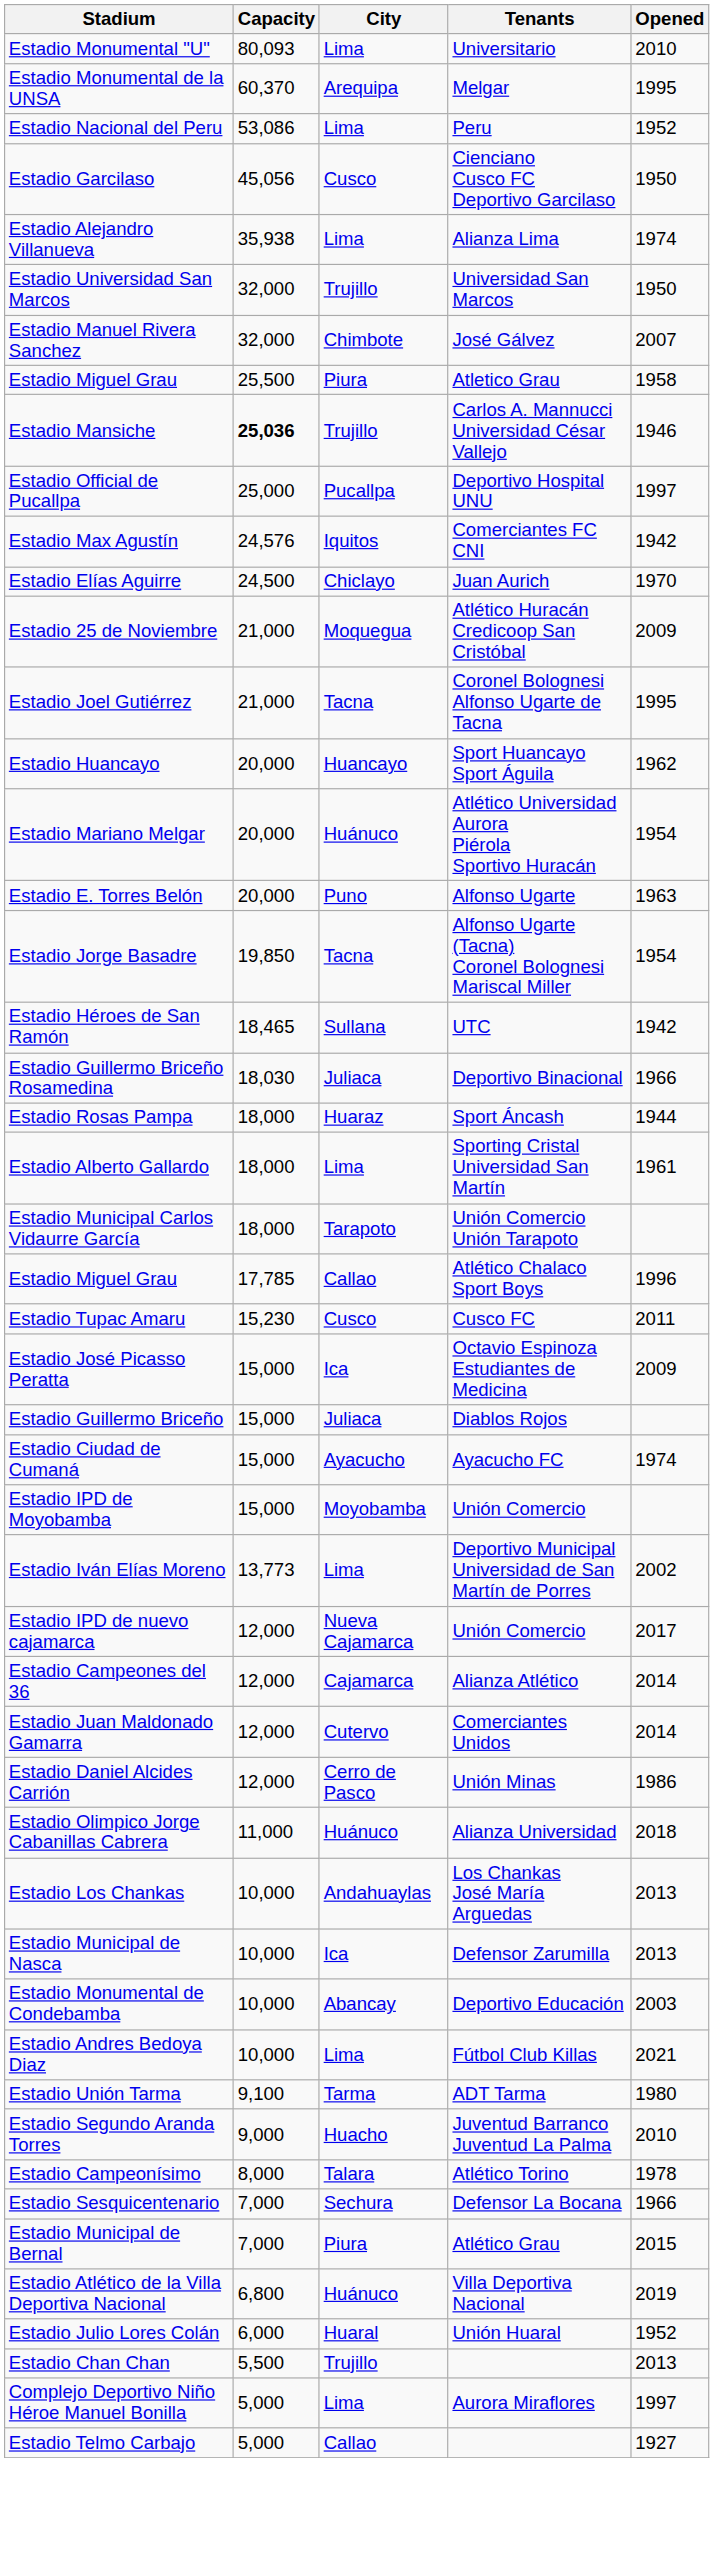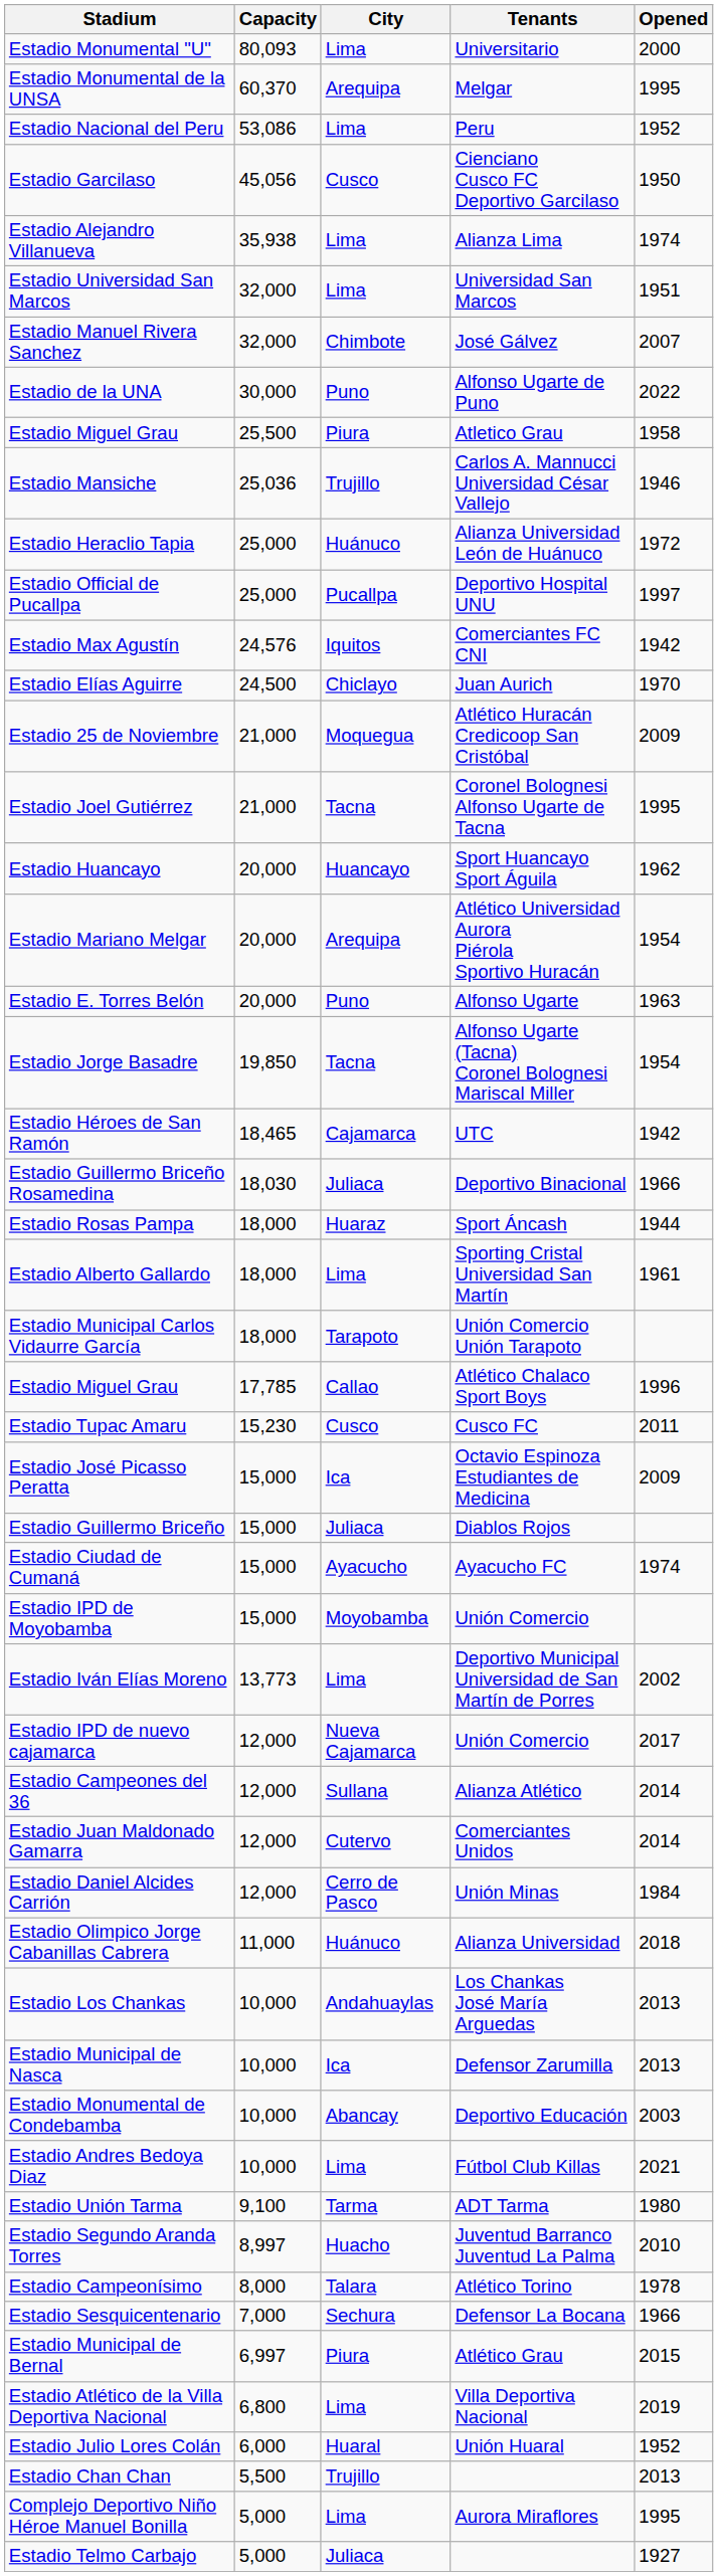 <table class="wikitable sortable">
 <tr>
 <th>Stadium</th>
 <th>Capacity</th>
 <th>City</th>
 <th>Tenants</th>
 <th>Opened</th>
 </tr>
 <tr>
 <td><a href='#'>Estadio Monumental "U"</a></td>
 <td>80,093</td>
 <td><a href='#'>Lima</a></td>
 <td><a href='#'>Universitario</a></td>
-<td>2010</td>
+<td>2000</td>
 </tr>
 <tr>
 <td><a href='#'>Estadio Monumental de la UNSA</a></td>
 <td>60,370</td>
 <td><a href='#'>Arequipa</a></td>
 <td><a href='#'>Melgar</a></td>
 <td>1995</td>
 </tr>
 <tr>
 <td><a href='#'>Estadio Nacional del Peru</a></td>
 <td>53,086</td>
 <td><a href='#'>Lima</a></td>
 <td><a href='#'>Peru</a></td>
 <td>1952</td>
 </tr>
 <tr>
 <td><a href='#'>Estadio Garcilaso</a></td>
 <td>45,056</td>
 <td><a href='#'>Cusco</a></td>
 <td><a href='#'>Cienciano</a><br><a href='#'>Cusco FC</a><br><a href='#'>Deportivo Garcilaso</a></td>
 <td>1950</td>
 </tr>
 <tr>
 <td><a href='#'>Estadio Alejandro Villanueva</a></td>
 <td>35,938</td>
 <td><a href='#'>Lima</a></td>
 <td><a href='#'>Alianza Lima</a></td>
 <td>1974</td>
 </tr>
 <tr>
 <td><a href='#'>Estadio Universidad San Marcos</a></td>
 <td>32,000</td>
-<td><a href='#'>Trujillo</a></td>
+<td><a href='#'>Lima</a></td>
 <td><a href='#'>Universidad San Marcos</a></td>
-<td>1950</td>
+<td>1951</td>
 </tr>
 <tr>
 <td><a href='#'>Estadio Manuel Rivera Sanchez</a></td>
 <td>32,000</td>
 <td><a href='#'>Chimbote</a></td>
 <td><a href='#'>José Gálvez</a></td>
 <td>2007</td>
+</tr>
+<tr>
+<td><a href='#'>Estadio de la UNA</a></td>
+<td>30,000</td>
+<td><a href='#'>Puno</a></td>
+<td><a href='#'>Alfonso Ugarte de Puno</a></td>
+<td>2022</td>
 </tr>
 <tr>
 <td><a href='#'>Estadio Miguel Grau</a></td>
 <td>25,500</td>
 <td><a href='#'>Piura</a></td>
 <td><a href='#'>Atletico Grau</a></td>
 <td>1958</td>
 </tr>
 <tr>
 <td><a href='#'>Estadio Mansiche</a></td>
-<td><strong>25,036</strong></td>
+<td>25,036</td>
 <td><a href='#'>Trujillo</a></td>
 <td><a href='#'>Carlos A. Mannucci</a><br><a href='#'>Universidad César Vallejo</a></td>
 <td>1946</td>
+</tr>
+<tr>
+<td><a href='#'>Estadio Heraclio Tapia</a></td>
+<td>25,000</td>
+<td><a href='#'>Huánuco</a></td>
+<td><a href='#'>Alianza Universidad</a> <br><a href='#'>León de Huánuco</a></td>
+<td>1972</td>
 </tr>
 <tr>
 <td><a href='#'>Estadio Official de Pucallpa</a></td>
 <td>25,000</td>
 <td><a href='#'>Pucallpa</a></td>
 <td><a href='#'>Deportivo Hospital</a><br><a href='#'>UNU</a></td>
 <td>1997</td>
 </tr>
 <tr>
 <td><a href='#'>Estadio Max Agustín</a></td>
 <td>24,576</td>
 <td><a href='#'>Iquitos</a></td>
 <td><a href='#'>Comerciantes FC</a><br><a href='#'>CNI</a></td>
 <td>1942</td>
 </tr>
 <tr>
 <td><a href='#'>Estadio Elías Aguirre</a></td>
 <td>24,500</td>
 <td><a href='#'>Chiclayo</a></td>
 <td><a href='#'>Juan Aurich</a></td>
 <td>1970</td>
 </tr>
 <tr>
 <td><a href='#'>Estadio 25 de Noviembre</a></td>
 <td>21,000</td>
 <td><a href='#'>Moquegua</a></td>
 <td><a href='#'>Atlético Huracán</a><br><a href='#'>Credicoop San Cristóbal</a></td>
 <td>2009</td>
 </tr>
 <tr>
 <td><a href='#'>Estadio Joel Gutiérrez</a></td>
 <td>21,000</td>
 <td><a href='#'>Tacna</a></td>
 <td><a href='#'>Coronel Bolognesi</a><br><a href='#'>Alfonso Ugarte de Tacna</a></td>
 <td>1995</td>
 </tr>
 <tr>
 <td><a href='#'>Estadio Huancayo</a></td>
 <td>20,000</td>
 <td><a href='#'>Huancayo</a></td>
 <td><a href='#'>Sport Huancayo</a><br><a href='#'>Sport Águila</a></td>
 <td>1962</td>
 </tr>
 <tr>
 <td><a href='#'>Estadio Mariano Melgar</a></td>
 <td>20,000</td>
-<td><a href='#'>Huánuco</a></td>
+<td><a href='#'>Arequipa</a></td>
 <td><a href='#'>Atlético Universidad</a><br><a href='#'>Aurora</a><br><a href='#'>Piérola</a><br><a href='#'>Sportivo Huracán</a></td>
 <td>1954</td>
 </tr>
 <tr>
 <td><a href='#'>Estadio E. Torres Belón</a></td>
 <td>20,000</td>
 <td><a href='#'>Puno</a></td>
 <td><a href='#'>Alfonso Ugarte</a></td>
 <td>1963</td>
 </tr>
 <tr>
 <td><a href='#'>Estadio Jorge Basadre</a></td>
 <td>19,850</td>
 <td><a href='#'>Tacna</a></td>
 <td><a href='#'>Alfonso Ugarte (Tacna)</a><br><a href='#'>Coronel Bolognesi</a><br><a href='#'>Mariscal Miller</a></td>
 <td>1954</td>
 </tr>
 <tr>
 <td><a href='#'>Estadio Héroes de San Ramón</a></td>
 <td>18,465</td>
-<td><a href='#'>Sullana</a></td>
+<td><a href='#'>Cajamarca</a></td>
 <td><a href='#'>UTC</a></td>
 <td>1942</td>
 </tr>
 <tr>
 <td><a href='#'>Estadio Guillermo Briceño Rosamedina</a></td>
 <td>18,030</td>
 <td><a href='#'>Juliaca</a></td>
 <td><a href='#'>Deportivo Binacional</a></td>
 <td>1966</td>
 </tr>
 <tr>
 <td><a href='#'>Estadio Rosas Pampa</a></td>
 <td>18,000</td>
 <td><a href='#'>Huaraz</a></td>
 <td><a href='#'>Sport Áncash</a></td>
 <td>1944</td>
 </tr>
 <tr>
 <td><a href='#'>Estadio Alberto Gallardo</a></td>
 <td>18,000</td>
 <td><a href='#'>Lima</a></td>
 <td><a href='#'>Sporting Cristal</a><br><a href='#'>Universidad San Martín</a></td>
 <td>1961</td>
 </tr>
 <tr>
 <td><a href='#'>Estadio Municipal Carlos Vidaurre García</a></td>
 <td>18,000</td>
 <td><a href='#'>Tarapoto</a></td>
 <td><a href='#'>Unión Comercio</a><br><a href='#'>Unión Tarapoto</a></td>
 <td></td>
 </tr>
 <tr>
 <td><a href='#'>Estadio Miguel Grau</a></td>
 <td>17,785</td>
 <td><a href='#'>Callao</a></td>
 <td><a href='#'>Atlético Chalaco</a><br><a href='#'>Sport Boys</a></td>
 <td>1996</td>
 </tr>
 <tr>
 <td><a href='#'>Estadio Tupac Amaru</a></td>
 <td>15,230</td>
 <td><a href='#'>Cusco</a></td>
 <td><a href='#'>Cusco FC</a></td>
 <td>2011</td>
 </tr>
 <tr>
 <td><a href='#'>Estadio José Picasso Peratta</a></td>
 <td>15,000</td>
 <td><a href='#'>Ica</a></td>
 <td><a href='#'>Octavio Espinoza</a><br><a href='#'>Estudiantes de Medicina</a></td>
 <td>2009</td>
 </tr>
 <tr>
 <td><a href='#'>Estadio Guillermo Briceño</a></td>
 <td>15,000</td>
 <td><a href='#'>Juliaca</a></td>
 <td><a href='#'>Diablos Rojos</a></td>
 <td></td>
 </tr>
 <tr>
 <td><a href='#'>Estadio Ciudad de Cumaná</a></td>
 <td>15,000</td>
 <td><a href='#'>Ayacucho</a></td>
 <td><a href='#'>Ayacucho FC</a></td>
 <td>1974</td>
 </tr>
 <tr>
 <td><a href='#'>Estadio IPD de Moyobamba</a></td>
 <td>15,000</td>
 <td><a href='#'>Moyobamba</a></td>
 <td><a href='#'>Unión Comercio</a></td>
 <td></td>
 </tr>
 <tr>
 <td><a href='#'>Estadio Iván Elías Moreno</a></td>
 <td>13,773</td>
 <td><a href='#'>Lima</a></td>
 <td><a href='#'>Deportivo Municipal</a><br><a href='#'>Universidad de San Martín de Porres</a></td>
 <td>2002</td>
 </tr>
 <tr>
 <td><a href='#'>Estadio IPD de nuevo cajamarca</a></td>
 <td>12,000</td>
 <td><a href='#'>Nueva Cajamarca</a></td>
 <td><a href='#'>Unión Comercio</a></td>
 <td>2017</td>
 </tr>
 <tr>
 <td><a href='#'>Estadio Campeones del 36</a></td>
 <td>12,000</td>
-<td><a href='#'>Cajamarca</a></td>
+<td><a href='#'>Sullana</a></td>
 <td><a href='#'>Alianza Atlético</a></td>
 <td>2014</td>
 </tr>
 <tr>
 <td><a href='#'>Estadio Juan Maldonado Gamarra</a></td>
 <td>12,000</td>
 <td><a href='#'>Cutervo</a></td>
 <td><a href='#'>Comerciantes Unidos</a></td>
 <td>2014</td>
 </tr>
 <tr>
 <td><a href='#'>Estadio Daniel Alcides Carrión</a></td>
 <td>12,000</td>
 <td><a href='#'>Cerro de Pasco</a></td>
 <td><a href='#'>Unión Minas</a></td>
-<td>1986</td>
+<td>1984</td>
 </tr>
 <tr>
 <td><a href='#'>Estadio Olimpico Jorge Cabanillas Cabrera</a></td>
 <td>11,000</td>
 <td><a href='#'>Huánuco</a></td>
 <td><a href='#'>Alianza Universidad</a></td>
 <td>2018</td>
 </tr>
 <tr>
 <td><a href='#'>Estadio Los Chankas</a></td>
 <td>10,000</td>
 <td><a href='#'>Andahuaylas</a></td>
 <td><a href='#'>Los Chankas</a><br><a href='#'>José María Arguedas</a></td>
 <td>2013</td>
 </tr>
 <tr>
 <td><a href='#'>Estadio Municipal de Nasca</a></td>
 <td>10,000</td>
 <td><a href='#'>Ica</a></td>
 <td><a href='#'>Defensor Zarumilla</a></td>
 <td>2013</td>
 </tr>
 <tr>
 <td><a href='#'>Estadio Monumental de Condebamba</a></td>
 <td>10,000</td>
 <td><a href='#'>Abancay</a></td>
 <td><a href='#'>Deportivo Educación</a></td>
 <td>2003</td>
 </tr>
 <tr>
 <td><a href='#'>Estadio Andres Bedoya Diaz</a></td>
 <td>10,000</td>
 <td><a href='#'>Lima</a></td>
 <td><a href='#'>Fútbol Club Killas</a></td>
 <td>2021</td>
 </tr>
 <tr>
 <td><a href='#'>Estadio Unión Tarma</a></td>
 <td>9,100</td>
 <td><a href='#'>Tarma</a></td>
 <td><a href='#'>ADT Tarma</a></td>
 <td>1980</td>
 </tr>
 <tr>
 <td><a href='#'>Estadio Segundo Aranda Torres</a></td>
-<td>9,000</td>
+<td>8,997</td>
 <td><a href='#'>Huacho</a></td>
 <td><a href='#'>Juventud Barranco</a><br><a href='#'>Juventud La Palma</a></td>
 <td>2010</td>
 </tr>
 <tr>
 <td><a href='#'>Estadio Campeonísimo</a></td>
 <td>8,000</td>
 <td><a href='#'>Talara</a></td>
 <td><a href='#'>Atlético Torino</a></td>
 <td>1978</td>
 </tr>
 <tr>
 <td><a href='#'>Estadio Sesquicentenario</a></td>
 <td>7,000</td>
 <td><a href='#'>Sechura</a></td>
 <td><a href='#'>Defensor La Bocana</a></td>
 <td>1966</td>
 </tr>
 <tr>
 <td><a href='#'>Estadio Municipal de Bernal</a></td>
-<td>7,000</td>
+<td>6,997</td>
 <td><a href='#'>Piura</a></td>
 <td><a href='#'>Atlético Grau</a></td>
 <td>2015</td>
 </tr>
 <tr>
 <td><a href='#'>Estadio Atlético de la Villa Deportiva Nacional</a></td>
 <td>6,800</td>
-<td><a href='#'>Huánuco</a></td>
+<td><a href='#'>Lima</a></td>
 <td><a href='#'>Villa Deportiva Nacional</a></td>
 <td>2019</td>
 </tr>
 <tr>
 <td><a href='#'>Estadio Julio Lores Colán</a></td>
 <td>6,000</td>
 <td><a href='#'>Huaral</a></td>
 <td><a href='#'>Unión Huaral</a></td>
 <td>1952</td>
 </tr>
 <tr>
 <td><a href='#'>Estadio Chan Chan</a></td>
 <td>5,500</td>
 <td><a href='#'>Trujillo</a></td>
 <td></td>
 <td>2013</td>
 </tr>
 <tr>
 <td><a href='#'>Complejo Deportivo Niño Héroe Manuel Bonilla</a></td>
 <td>5,000</td>
 <td><a href='#'>Lima</a></td>
 <td><a href='#'>Aurora Miraflores</a></td>
-<td>1997</td>
+<td>1995</td>
 </tr>
 <tr>
 <td><a href='#'>Estadio Telmo Carbajo</a></td>
 <td>5,000</td>
-<td><a href='#'>Callao</a></td>
+<td><a href='#'>Juliaca</a></td>
 <td></td>
 <td>1927</td>
 </tr>
 <tr>
 </tr>
 </table>
